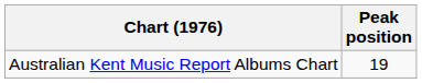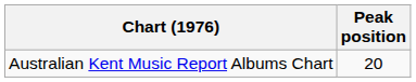 <table class="wikitable">
 <tr>
 <th>Chart (1976)</th>
 <th>Peak<br>position</th>
 </tr>
 <tr>
 <td>Australian <a href='#'>Kent Music Report</a> Albums Chart</td>
-<td align="center">19</td>
+<td align="center">20</td>
 </tr>
 </table>
